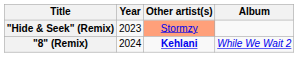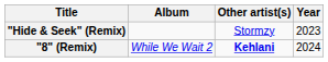 <table class="wikitable plainrowheaders" style="text-align:center;">
 <tr>
 <th scope="col">Title</th>
+<th scope="col">Album</th>
+<th scope="col">Other artist(s)</th>
 <th scope="col">Year</th>
-<th scope="col">Other artist(s)</th>
-<th scope="col">Album</th>
 </tr>
 <tr>
 <th scope="row">"Hide & Seek" (Remix)</th>
+<td></td>
+<td><a href='#'>Stormzy</a></td>
 <td>2023</td>
-<td style="background: lightsalmon;"><a href='#'>Stormzy</a></td>
-<td></td>
 </tr>
 <tr>
 <th scope="row">"8" (Remix)</th>
+<td><em><a href='#'>While We Wait 2</a></em></td>
+<td><strong><a href='#'>Kehlani</a></strong></td>
 <td>2024</td>
-<td><strong><a href='#'>Kehlani</a></strong></td>
-<td><em><a href='#'>While We Wait 2</a></em></td>
 </tr>
 </table>
